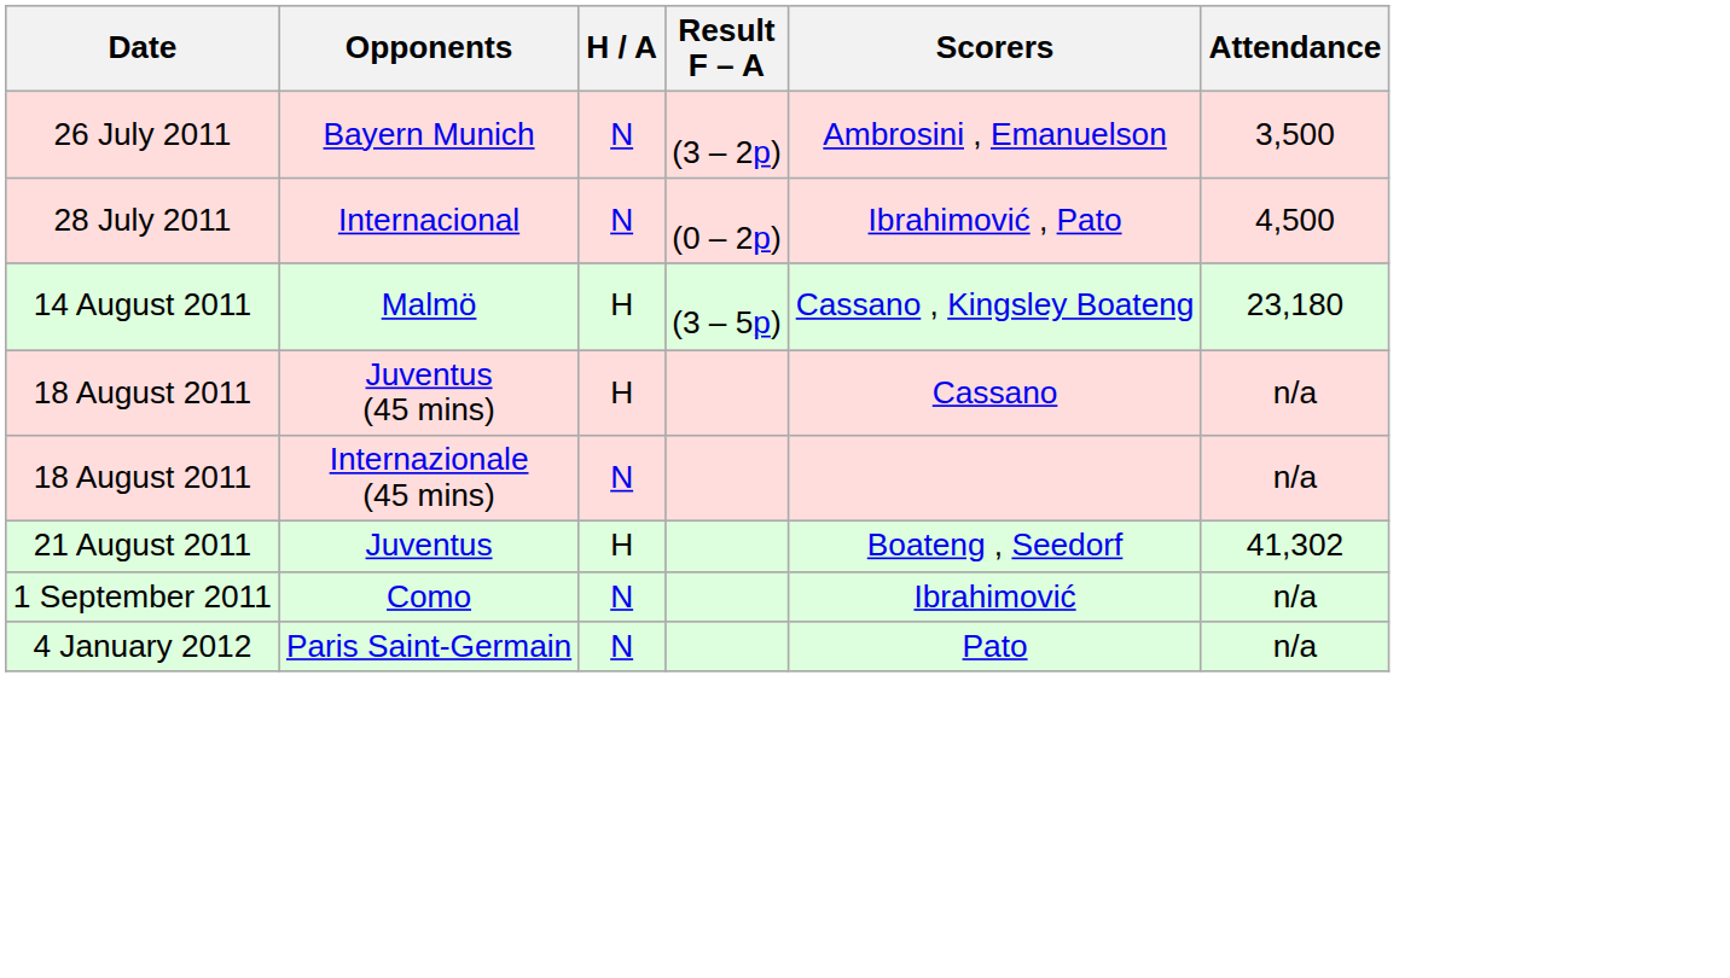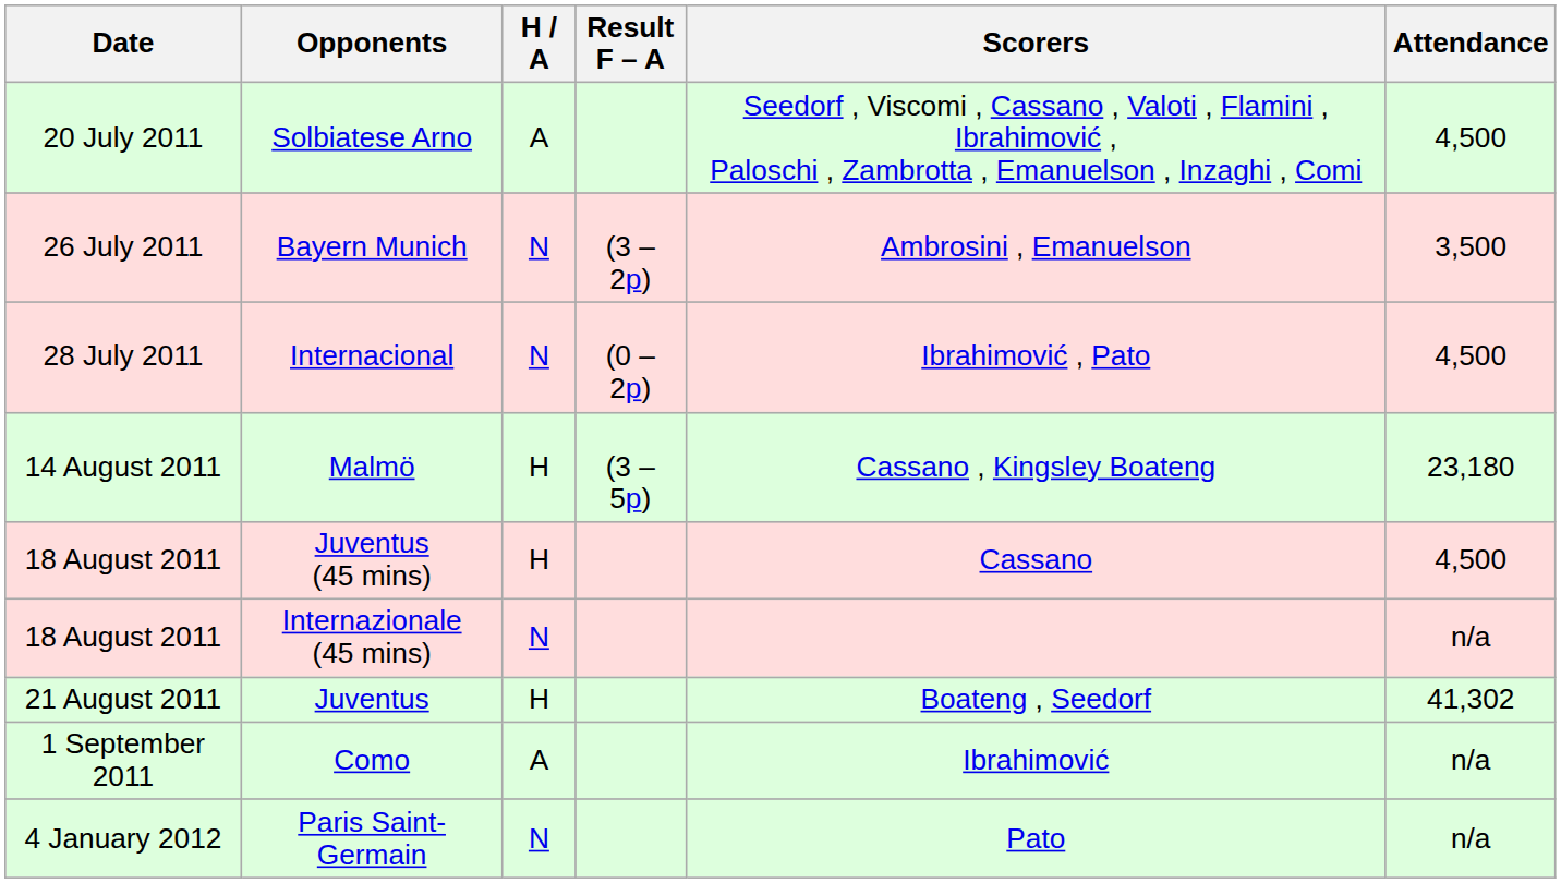 <table class="wikitable" style="text-align:center">
 <tr>
 <th>Date</th>
 <th>Opponents</th>
 <th>H / A</th>
 <th>Result<br>F – A</th>
 <th>Scorers</th>
 <th>Attendance</th>
+</tr>
+<tr style="background:#dfd;">
+<td>20 July 2011</td>
+<td><a href='#'>Solbiatese Arno</a></td>
+<td>A</td>
+<td></td>
+<td><a href='#'>Seedorf</a> , Viscomi , <a href='#'>Cassano</a> , <a href='#'>Valoti</a> , <a href='#'>Flamini</a> , <a href='#'>Ibrahimović</a> ,<br><a href='#'>Paloschi</a> , <a href='#'>Zambrotta</a> , <a href='#'>Emanuelson</a> , <a href='#'>Inzaghi</a> , <a href='#'>Comi</a> </td>
+<td>4,500</td>
 </tr>
 <tr style="background:#fdd;">
 <td>26 July 2011</td>
 <td><a href='#'>Bayern Munich</a></td>
 <td><a href='#'>N</a></td>
 <td><br>(3 – 2<a href='#'>p</a>)</td>
 <td><a href='#'>Ambrosini</a> , <a href='#'>Emanuelson</a> </td>
 <td>3,500</td>
 </tr>
 <tr style="background:#fdd;">
 <td>28 July 2011</td>
 <td><a href='#'>Internacional</a></td>
 <td><a href='#'>N</a></td>
 <td><br>(0 – 2<a href='#'>p</a>)</td>
 <td><a href='#'>Ibrahimović</a> , <a href='#'>Pato</a> </td>
 <td>4,500</td>
 </tr>
 <tr style="background:#dfd;">
 <td>14 August 2011</td>
 <td><a href='#'>Malmö</a></td>
 <td>H</td>
 <td><br>(3 – 5<a href='#'>p</a>)</td>
 <td><a href='#'>Cassano</a> , <a href='#'>Kingsley Boateng</a> </td>
 <td>23,180</td>
 </tr>
 <tr style="background:#fdd;">
 <td>18 August 2011</td>
 <td><a href='#'>Juventus</a><br>(45 mins)</td>
 <td>H</td>
 <td></td>
 <td><a href='#'>Cassano</a> </td>
-<td>n/a</td>
+<td>4,500</td>
 </tr>
 <tr style="background:#fdd;">
 <td>18 August 2011</td>
 <td><a href='#'>Internazionale</a><br>(45 mins)</td>
 <td><a href='#'>N</a></td>
 <td></td>
 <td></td>
 <td>n/a</td>
 </tr>
 <tr style="background:#dfd;">
 <td>21 August 2011</td>
 <td><a href='#'>Juventus</a></td>
 <td>H</td>
 <td></td>
 <td><a href='#'>Boateng</a> , <a href='#'>Seedorf</a> </td>
 <td>41,302</td>
 </tr>
 <tr style="background:#dfd;">
 <td>1 September 2011</td>
 <td><a href='#'>Como</a></td>
-<td><a href='#'>N</a></td>
+<td>A</td>
 <td></td>
 <td><a href='#'>Ibrahimović</a> </td>
 <td>n/a</td>
 </tr>
 <tr style="background:#dfd;">
 <td>4 January 2012</td>
 <td><a href='#'>Paris Saint-Germain</a></td>
 <td><a href='#'>N</a></td>
 <td></td>
 <td><a href='#'>Pato</a> </td>
 <td>n/a</td>
 </tr>
 </table>
